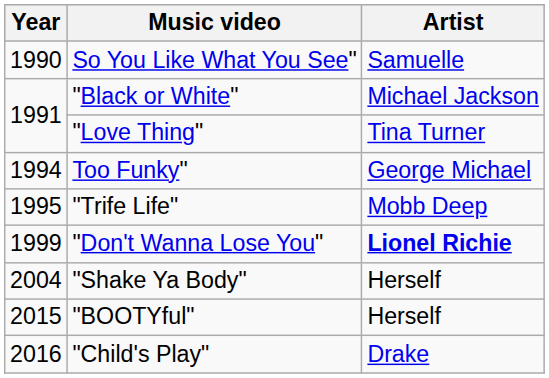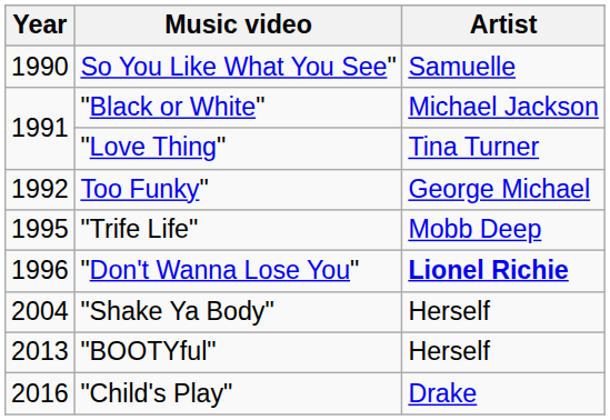 <table class="wikitable">
 <tr style="background:#b0c4de; text-align:center;">
 <th>Year</th>
 <th>Music video</th>
 <th>Artist</th>
 </tr>
 <tr>
 <td>1990</td>
 <td><a href='#'>So You Like What You See</a>"</td>
 <td><a href='#'>Samuelle</a></td>
 </tr>
 <tr>
 <td rowspan="2">1991</td>
 <td>"<a href='#'>Black or White</a>"</td>
 <td><a href='#'>Michael Jackson</a></td>
 </tr>
 <tr>
 <td>"<a href='#'>Love Thing</a>"</td>
 <td><a href='#'>Tina Turner</a></td>
 </tr>
 <tr>
-<td>1994</td>
+<td>1992</td>
 <td><a href='#'>Too Funky</a>"</td>
 <td><a href='#'>George Michael</a></td>
 </tr>
 <tr>
 <td>1995</td>
 <td>"Trife Life"</td>
 <td><a href='#'>Mobb Deep</a></td>
 </tr>
 <tr>
-<td>1999</td>
+<td>1996</td>
 <td>"<a href='#'>Don't Wanna Lose You</a>"</td>
 <td><strong><a href='#'>Lionel Richie</a></strong></td>
 </tr>
 <tr>
 <td>2004</td>
 <td>"Shake Ya Body"</td>
 <td>Herself</td>
 </tr>
 <tr>
-<td>2015</td>
+<td>2013</td>
 <td>"BOOTYful"</td>
 <td>Herself</td>
 </tr>
 <tr>
 <td>2016</td>
 <td>"Child's Play"</td>
 <td><a href='#'>Drake</a></td>
 </tr>
 </table>
